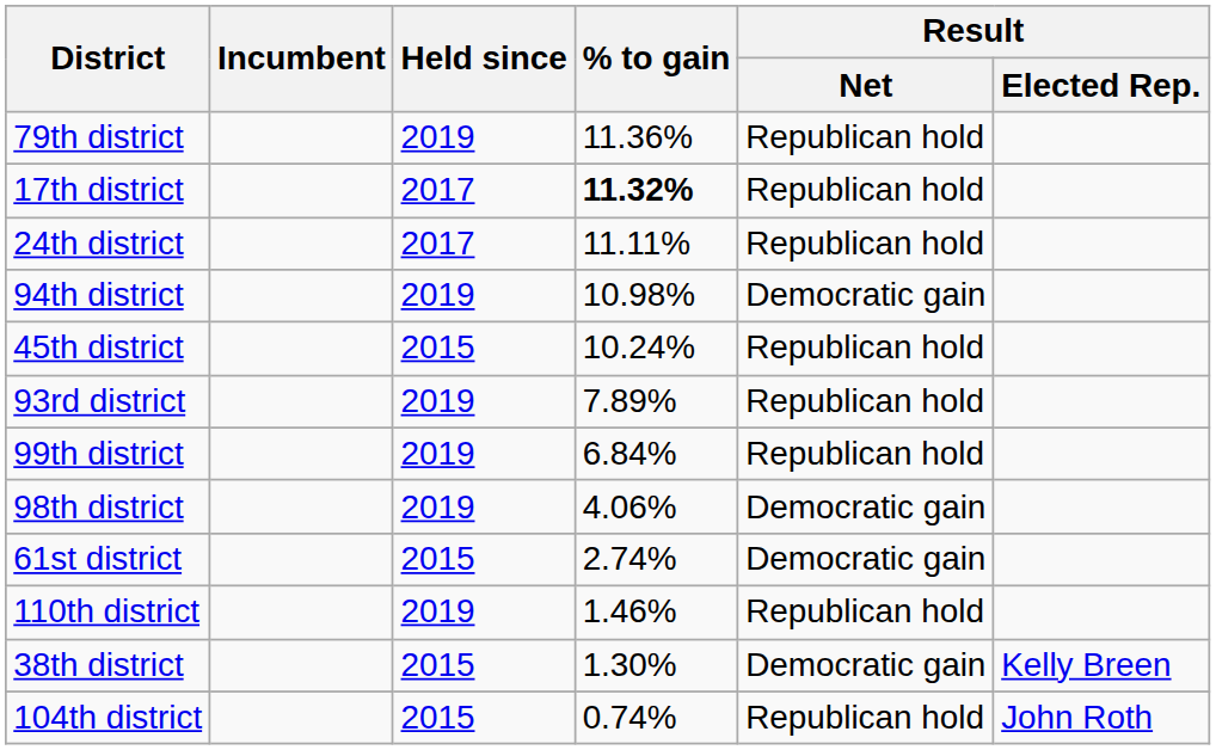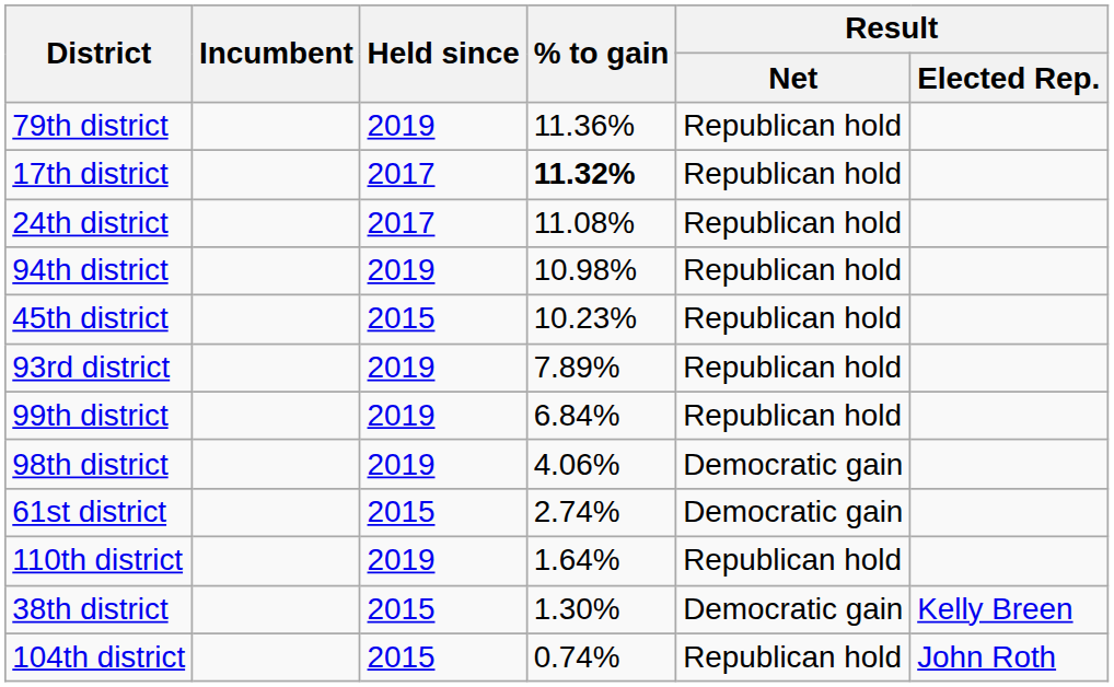 <table class="wikitable sortable">
 <tr>
 <th rowspan="2">District</th>
 <th rowspan="2">Incumbent</th>
 <th rowspan="2">Held since</th>
 <th rowspan="2">% to gain</th>
 <th colspan="2">Result</th>
 </tr>
 <tr>
 <th>Net</th>
 <th>Elected Rep.</th>
 </tr>
 <tr>
 <td><a href='#'>79th district</a></td>
 <td></td>
 <td><a href='#'>2019</a></td>
 <td>11.36%</td>
 <td>Republican hold</td>
 <td></td>
 </tr>
 <tr>
 <td><a href='#'>17th district</a></td>
 <td></td>
 <td><a href='#'>2017</a></td>
 <td><strong>11.32%</strong></td>
 <td>Republican hold</td>
 <td></td>
 </tr>
 <tr>
 <td><a href='#'>24th district</a></td>
 <td></td>
 <td><a href='#'>2017</a></td>
-<td>11.11%</td>
+<td>11.08%</td>
 <td>Republican hold</td>
 <td></td>
 </tr>
 <tr>
 <td><a href='#'>94th district</a></td>
 <td></td>
 <td><a href='#'>2019</a></td>
 <td>10.98%</td>
-<td>Democratic gain</td>
+<td>Republican hold</td>
 <td></td>
 </tr>
 <tr>
 <td><a href='#'>45th district</a></td>
 <td></td>
 <td><a href='#'>2015</a></td>
-<td>10.24%</td>
+<td>10.23%</td>
 <td>Republican hold</td>
 <td></td>
 </tr>
 <tr>
 <td><a href='#'>93rd district</a></td>
 <td></td>
 <td><a href='#'>2019</a></td>
 <td>7.89%</td>
 <td>Republican hold</td>
 <td></td>
 </tr>
 <tr>
 <td><a href='#'>99th district</a></td>
 <td></td>
 <td><a href='#'>2019</a></td>
 <td>6.84%</td>
 <td>Republican hold</td>
 <td></td>
 </tr>
 <tr>
 <td><a href='#'>98th district</a></td>
 <td></td>
 <td><a href='#'>2019</a></td>
 <td>4.06%</td>
 <td>Democratic gain</td>
 <td></td>
 </tr>
 <tr>
 <td><a href='#'>61st district</a></td>
 <td></td>
 <td><a href='#'>2015</a></td>
 <td>2.74%</td>
 <td>Democratic gain</td>
 <td></td>
 </tr>
 <tr>
 <td><a href='#'>110th district</a></td>
 <td></td>
 <td><a href='#'>2019</a></td>
-<td>1.46%</td>
+<td>1.64%</td>
 <td>Republican hold</td>
 <td></td>
 </tr>
 <tr>
 <td><a href='#'>38th district</a></td>
 <td></td>
 <td><a href='#'>2015</a></td>
 <td>1.30%</td>
 <td>Democratic gain</td>
 <td><a href='#'>Kelly Breen</a></td>
 </tr>
 <tr>
 <td><a href='#'>104th district</a></td>
 <td></td>
 <td><a href='#'>2015</a></td>
 <td>0.74%</td>
 <td>Republican hold</td>
 <td><a href='#'>John Roth</a></td>
 </tr>
 </table>
